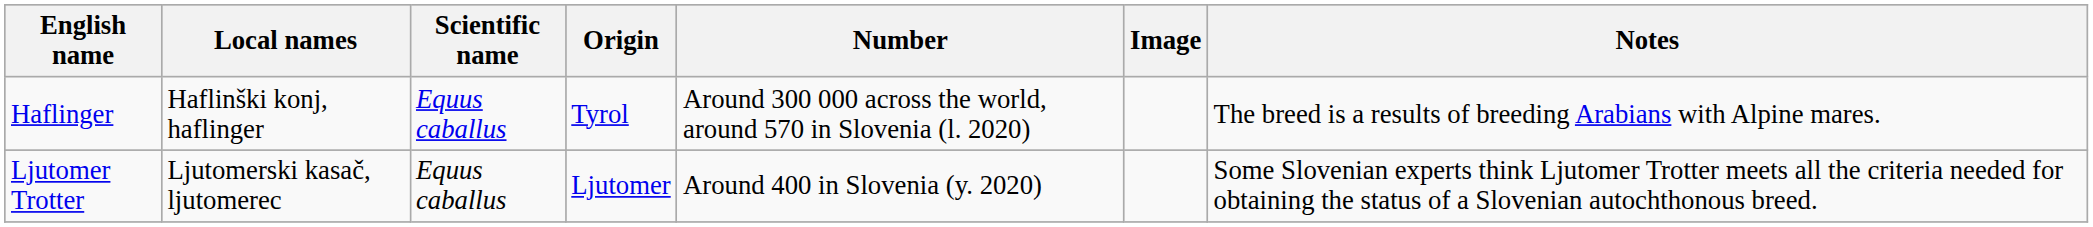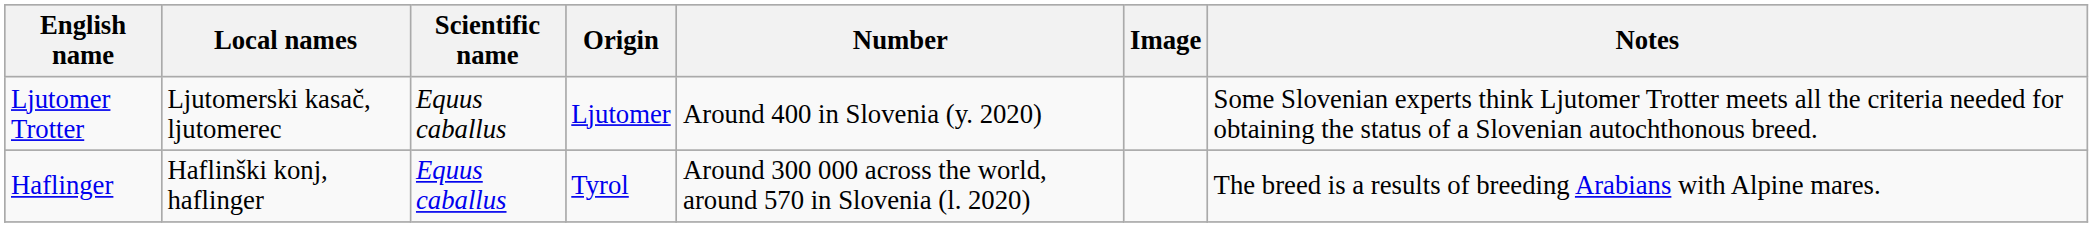 <table class="wikitable">
 <tr>
 <th>English name</th>
 <th>Local names</th>
 <th>Scientific name</th>
 <th>Origin</th>
 <th>Number</th>
 <th>Image</th>
 <th>Notes</th>
 </tr>
 <tr>
+<td><a href='#'>Ljutomer Trotter</a></td>
+<td>Ljutomerski kasač, ljutomerec</td>
+<td><em>Equus caballus</em></td>
+<td><a href='#'>Ljutomer</a></td>
+<td>Around 400 in Slovenia (y. 2020)</td>
+<td></td>
+<td>Some Slovenian experts think Ljutomer Trotter meets all the criteria needed for obtaining the status of a Slovenian autochthonous breed.</td>
+</tr>
+<tr>
 <td><a href='#'>Haflinger</a></td>
 <td>Haflinški konj, haflinger</td>
 <td><em><a href='#'>Equus caballus</a></em></td>
 <td><a href='#'>Tyrol</a></td>
 <td>Around 300 000 across the world, around 570 in Slovenia (l. 2020)</td>
 <td></td>
 <td>The breed is a results of breeding <a href='#'>Arabians</a> with Alpine mares.</td>
 </tr>
-<tr>
-<td><a href='#'>Ljutomer Trotter</a></td>
-<td>Ljutomerski kasač, ljutomerec</td>
-<td><em>Equus caballus</em></td>
-<td><a href='#'>Ljutomer</a></td>
-<td>Around 400 in Slovenia (y. 2020)</td>
-<td></td>
-<td>Some Slovenian experts think Ljutomer Trotter meets all the criteria needed for obtaining the status of a Slovenian autochthonous breed.</td>
-</tr>
 </table>
